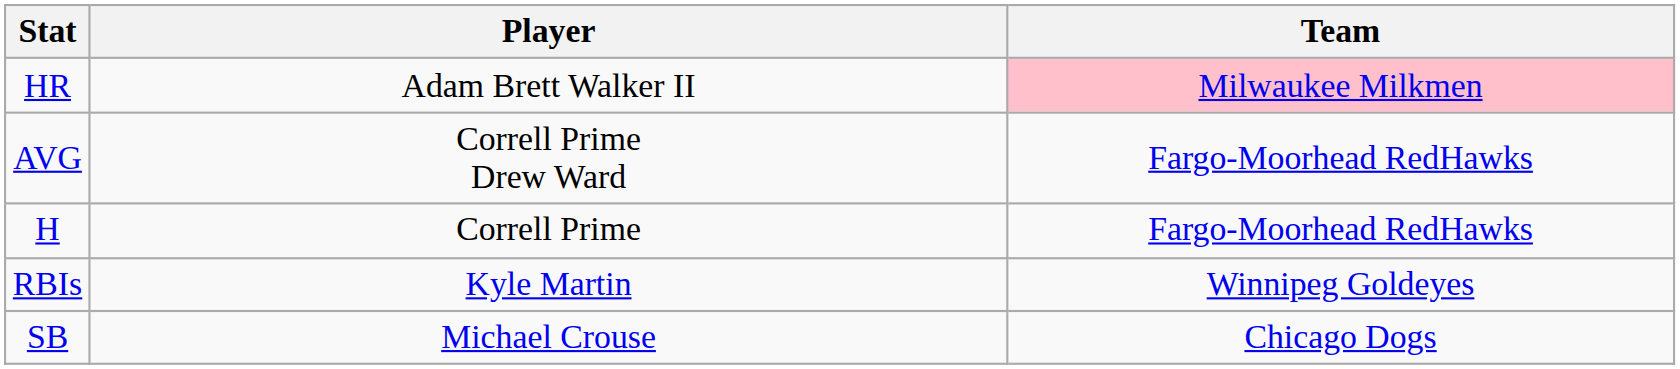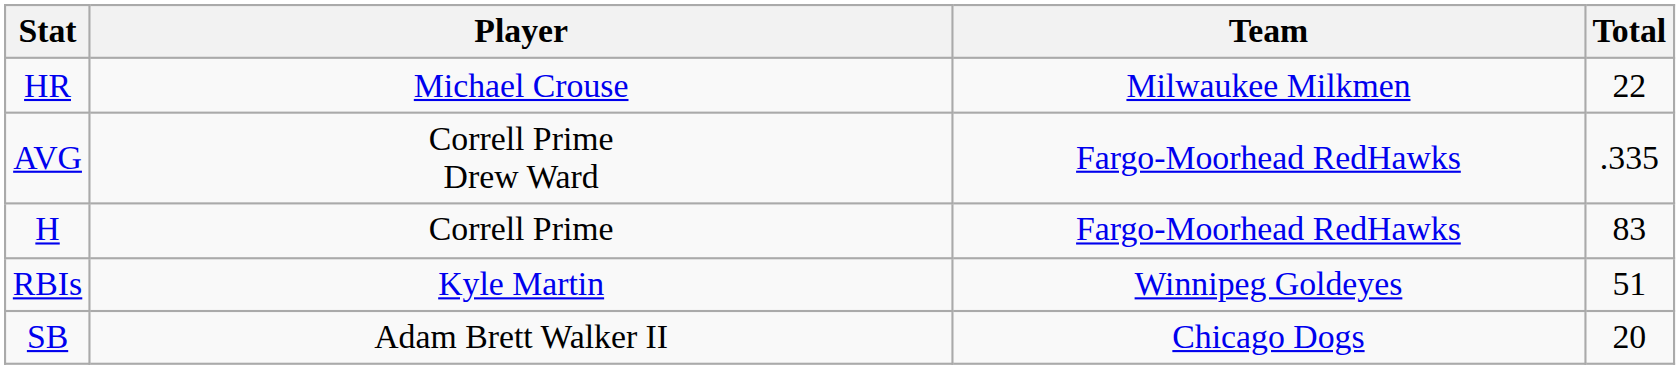 <table class="wikitable"  style="width:50%; text-align:center;">
 <tr>
 <th style="width:5%;">Stat</th>
 <th style="width:55%;">Player</th>
 <th style="width:55%;">Team</th>
+<th style="width:5%;">Total</th>
 </tr>
 <tr>
 <td><a href='#'>HR</a></td>
-<td>Adam Brett Walker II</td>
-<td style="background: pink;"><a href='#'>Milwaukee Milkmen</a></td>
+<td><a href='#'>Michael Crouse</a></td>
+<td><a href='#'>Milwaukee Milkmen</a></td>
+<td>22</td>
 </tr>
 <tr>
 <td><a href='#'>AVG</a></td>
 <td>Correll Prime<br>Drew Ward</td>
 <td><a href='#'>Fargo-Moorhead RedHawks</a></td>
+<td>.335</td>
 </tr>
 <tr>
 <td><a href='#'>H</a></td>
 <td>Correll Prime</td>
 <td><a href='#'>Fargo-Moorhead RedHawks</a></td>
+<td>83</td>
 </tr>
 <tr>
 <td><a href='#'>RBIs</a></td>
 <td><a href='#'>Kyle Martin</a></td>
 <td><a href='#'>Winnipeg Goldeyes</a></td>
+<td>51</td>
 </tr>
 <tr>
 <td><a href='#'>SB</a></td>
-<td><a href='#'>Michael Crouse</a></td>
+<td>Adam Brett Walker II</td>
 <td><a href='#'>Chicago Dogs</a></td>
+<td>20</td>
 </tr>
 </table>
